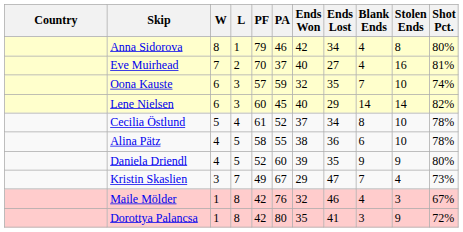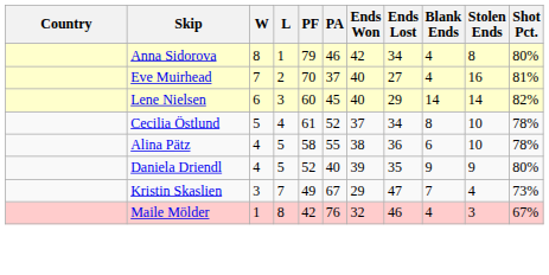 <table class=wikitable>
 <tr>
 <th width=130>Country</th>
 <th width=130>Skip</th>
 <th width=20>W</th>
 <th width=20>L</th>
 <th width=20>PF</th>
 <th width=20>PA</th>
 <th width=20>Ends Won</th>
 <th width=20>Ends Lost</th>
 <th width=20>Blank Ends</th>
 <th width=20>Stolen Ends</th>
 <th width=20>Shot Pct.</th>
 </tr>
 <tr bgcolor=#ffffcc>
 <td></td>
 <td><a href='#'>Anna Sidorova</a></td>
 <td>8</td>
 <td>1</td>
 <td>79</td>
 <td>46</td>
 <td>42</td>
 <td>34</td>
 <td>4</td>
 <td>8</td>
 <td>80%</td>
 </tr>
 <tr bgcolor=#ffffcc>
 <td></td>
 <td><a href='#'>Eve Muirhead</a></td>
 <td>7</td>
 <td>2</td>
 <td>70</td>
 <td>37</td>
 <td>40</td>
 <td>27</td>
 <td>4</td>
 <td>16</td>
 <td>81%</td>
-</tr>
-<tr bgcolor=#ffffcc>
-<td></td>
-<td><a href='#'>Oona Kauste</a></td>
-<td>6</td>
-<td>3</td>
-<td>57</td>
-<td>59</td>
-<td>32</td>
-<td>35</td>
-<td>7</td>
-<td>10</td>
-<td>74%</td>
 </tr>
 <tr bgcolor=#ffffcc>
 <td></td>
 <td><a href='#'>Lene Nielsen</a></td>
 <td>6</td>
 <td>3</td>
 <td>60</td>
 <td>45</td>
 <td>40</td>
 <td>29</td>
 <td>14</td>
 <td>14</td>
 <td>82%</td>
 </tr>
 <tr>
 <td></td>
 <td><a href='#'>Cecilia Östlund</a></td>
 <td>5</td>
 <td>4</td>
 <td>61</td>
 <td>52</td>
 <td>37</td>
 <td>34</td>
 <td>8</td>
 <td>10</td>
 <td>78%</td>
 </tr>
 <tr>
 <td></td>
 <td><a href='#'>Alina Pätz</a></td>
 <td>4</td>
 <td>5</td>
 <td>58</td>
 <td>55</td>
 <td>38</td>
 <td>36</td>
 <td>6</td>
 <td>10</td>
 <td>78%</td>
 </tr>
 <tr>
 <td></td>
 <td><a href='#'>Daniela Driendl</a></td>
 <td>4</td>
 <td>5</td>
 <td>52</td>
-<td>60</td>
+<td>40</td>
 <td>39</td>
 <td>35</td>
 <td>9</td>
 <td>9</td>
 <td>80%</td>
 </tr>
 <tr>
 <td></td>
 <td><a href='#'>Kristin Skaslien</a></td>
 <td>3</td>
 <td>7</td>
 <td>49</td>
 <td>67</td>
 <td>29</td>
 <td>47</td>
 <td>7</td>
 <td>4</td>
 <td>73%</td>
 </tr>
 <tr bgcolor=#ffcccc>
 <td></td>
 <td><a href='#'>Maile Mölder</a></td>
 <td>1</td>
 <td>8</td>
 <td>42</td>
 <td>76</td>
 <td>32</td>
 <td>46</td>
 <td>4</td>
 <td>3</td>
 <td>67%</td>
 </tr>
-<tr bgcolor=#ffcccc>
-<td></td>
-<td><a href='#'>Dorottya Palancsa</a></td>
-<td>1</td>
-<td>8</td>
-<td>42</td>
-<td>80</td>
-<td>35</td>
-<td>41</td>
-<td>3</td>
-<td>9</td>
-<td>72%</td>
-</tr>
 </table>
